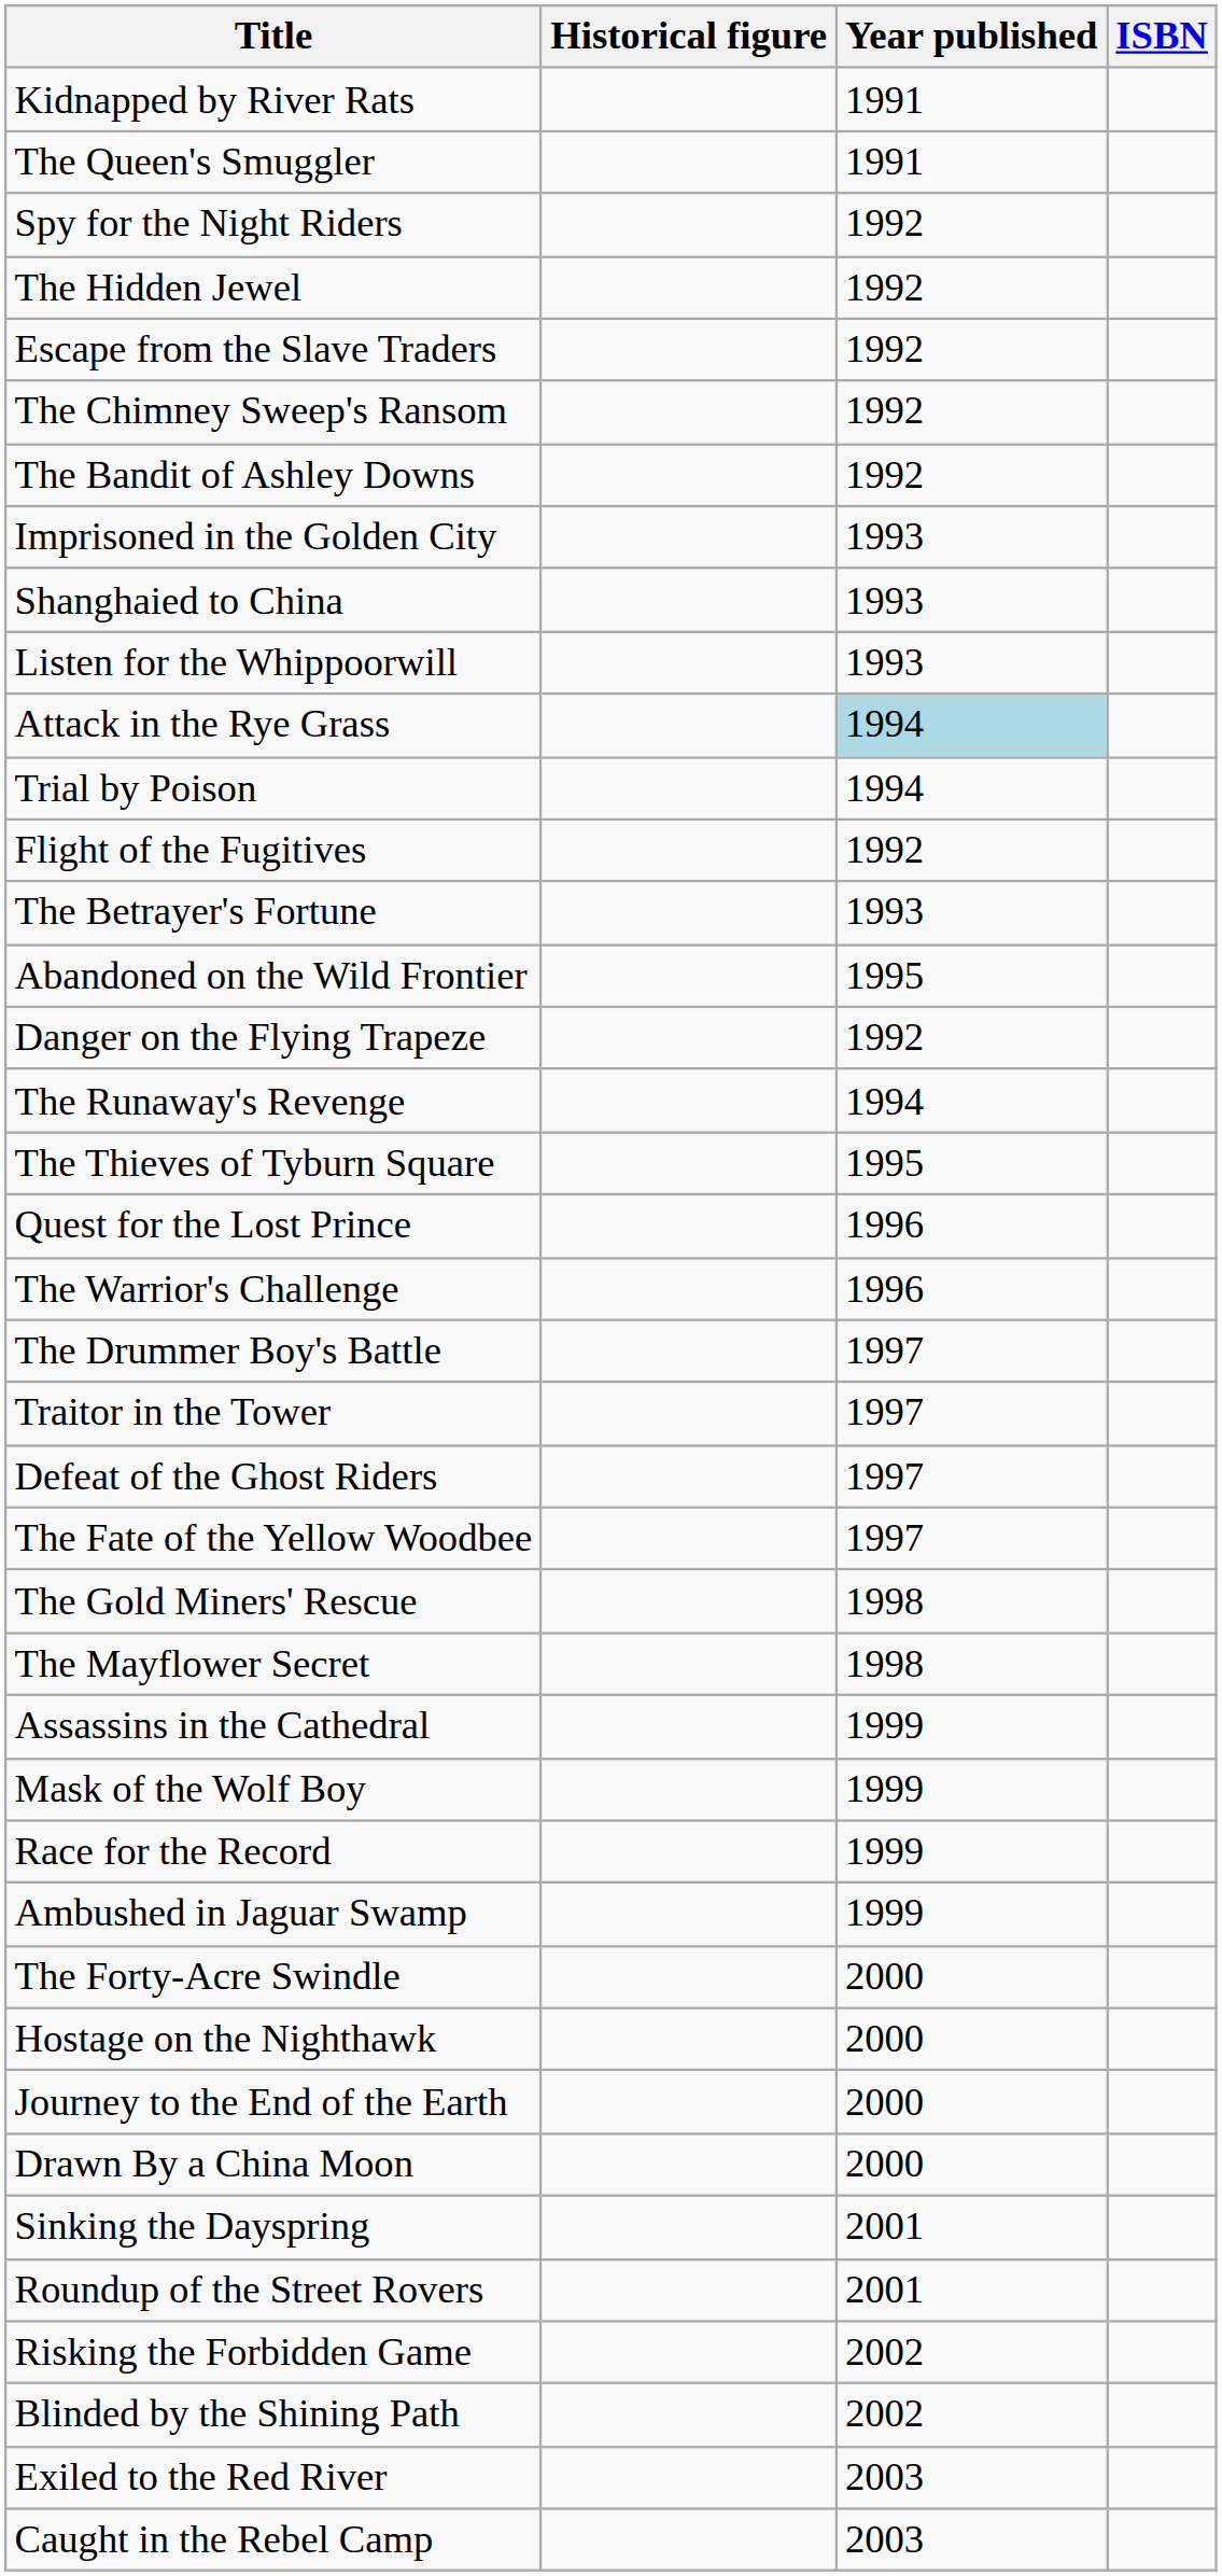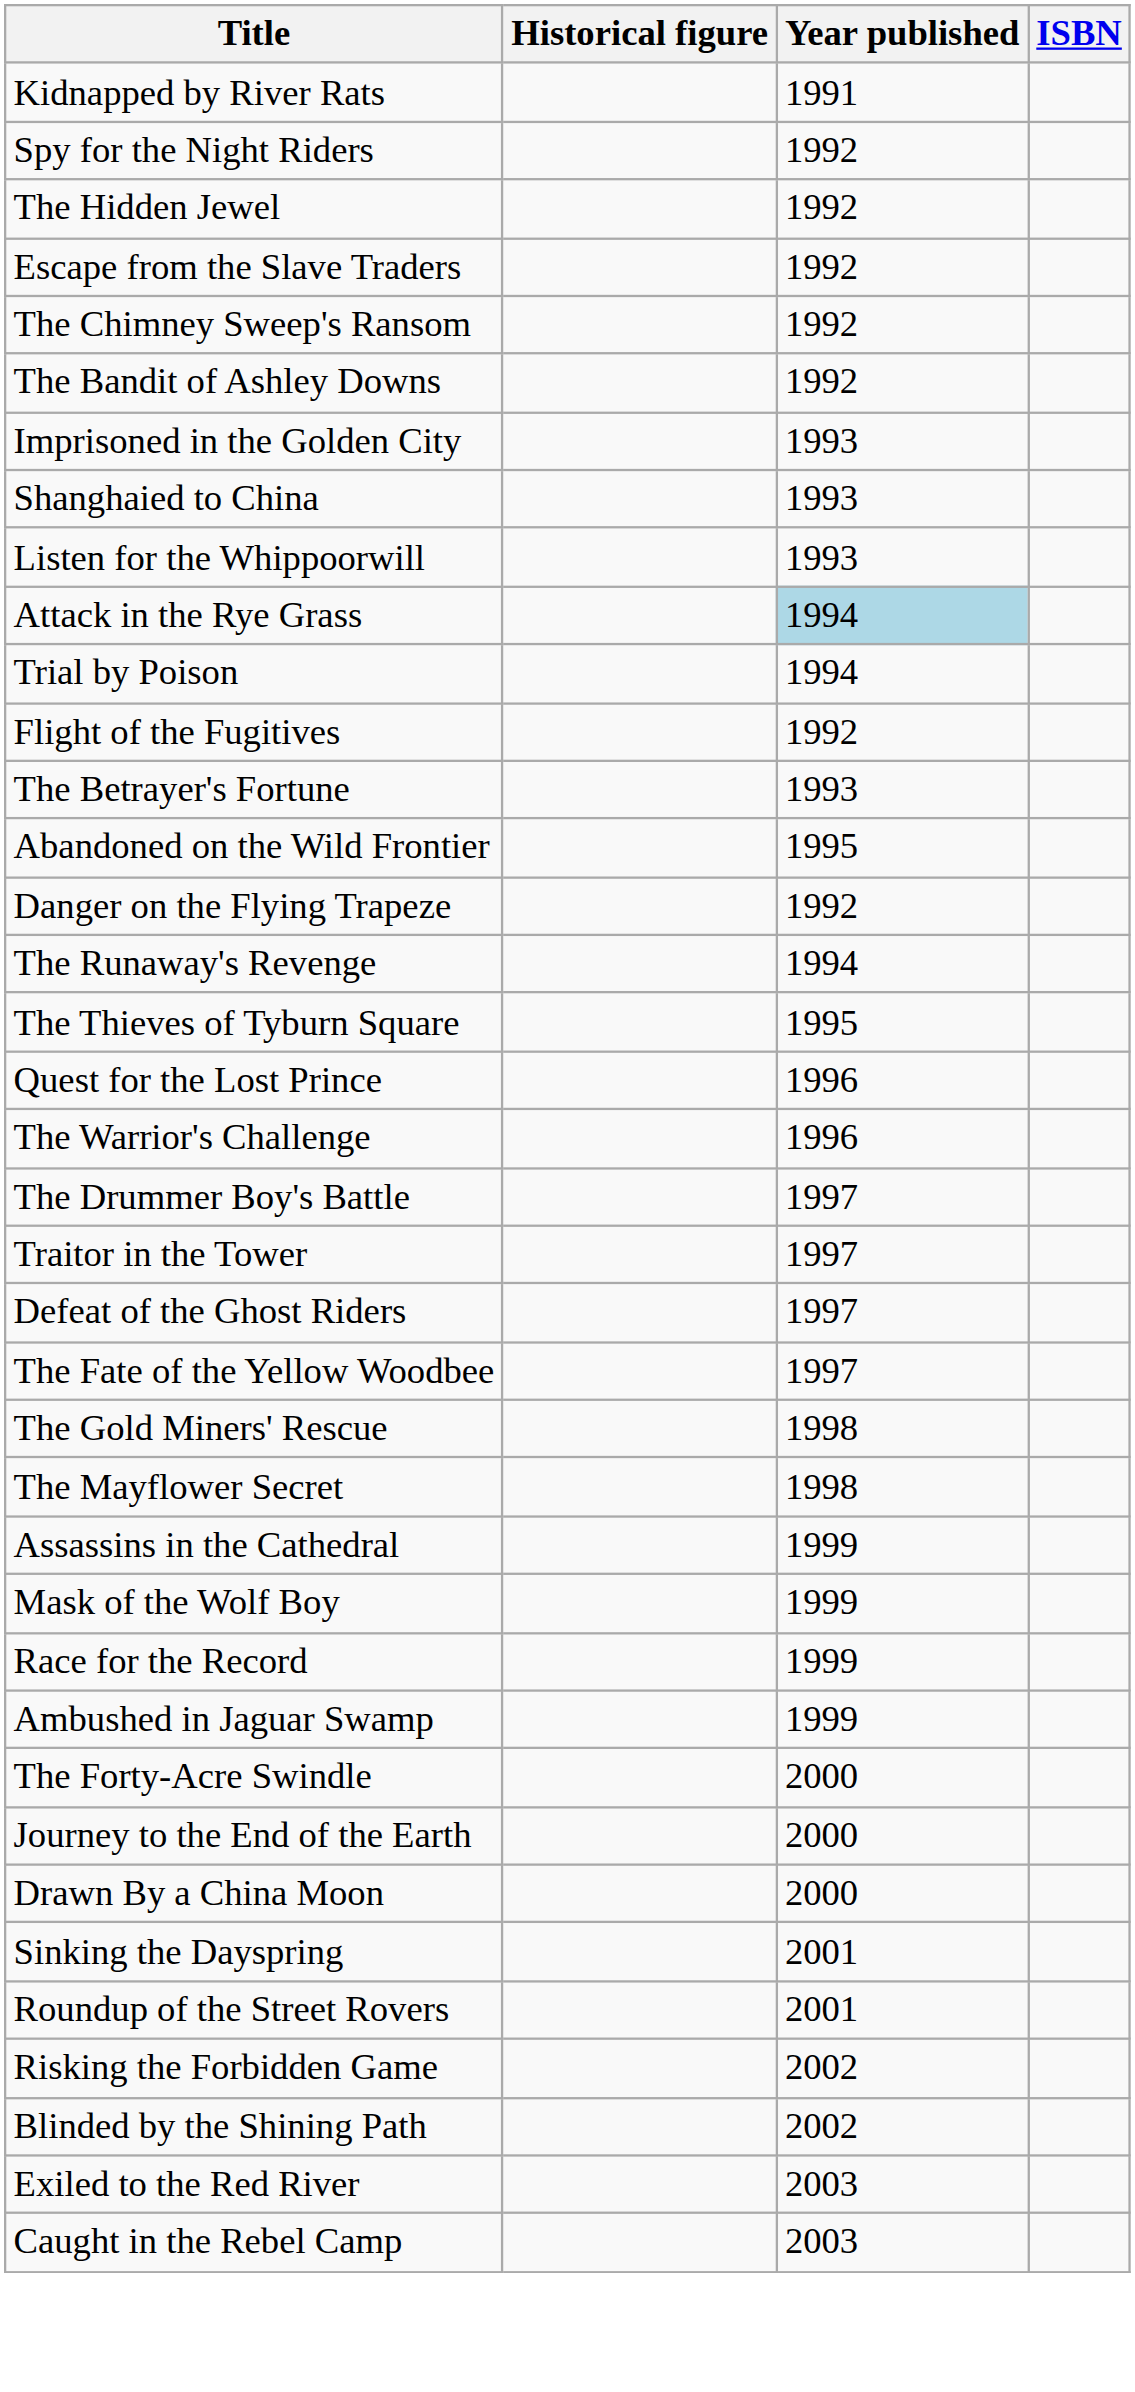 <table class="wikitable sortable">
 <tr>
 <th>Title</th>
 <th>Historical figure</th>
 <th>Year published</th>
 <th><a href='#'>ISBN</a></th>
 </tr>
 <tr>
 <td>Kidnapped by River Rats</td>
-<td></td>
-<td>1991</td>
-<td></td>
-</tr>
-<tr>
-<td>The Queen's Smuggler</td>
 <td></td>
 <td>1991</td>
 <td></td>
 </tr>
 <tr>
 <td>Spy for the Night Riders</td>
 <td></td>
 <td>1992</td>
 <td></td>
 </tr>
 <tr>
 <td>The Hidden Jewel</td>
 <td></td>
 <td>1992</td>
 <td></td>
 </tr>
 <tr>
 <td>Escape from the Slave Traders</td>
 <td></td>
 <td>1992</td>
 <td></td>
 </tr>
 <tr>
 <td>The Chimney Sweep's Ransom</td>
 <td></td>
 <td>1992</td>
 <td></td>
 </tr>
 <tr>
 <td>The Bandit of Ashley Downs</td>
 <td></td>
 <td>1992</td>
 <td></td>
 </tr>
 <tr>
 <td>Imprisoned in the Golden City</td>
 <td></td>
 <td>1993</td>
 <td></td>
 </tr>
 <tr>
 <td>Shanghaied to China</td>
 <td></td>
 <td>1993</td>
 <td></td>
 </tr>
 <tr>
 <td>Listen for the Whippoorwill</td>
 <td></td>
 <td>1993</td>
 <td></td>
 </tr>
 <tr>
 <td>Attack in the Rye Grass</td>
 <td></td>
 <td style="background: lightblue;">1994</td>
 <td></td>
 </tr>
 <tr>
 <td>Trial by Poison</td>
 <td></td>
 <td>1994</td>
 <td></td>
 </tr>
 <tr>
 <td>Flight of the Fugitives</td>
 <td></td>
 <td>1992</td>
 <td></td>
 </tr>
 <tr>
 <td>The Betrayer's Fortune</td>
 <td></td>
 <td>1993</td>
 <td></td>
 </tr>
 <tr>
 <td>Abandoned on the Wild Frontier</td>
 <td></td>
 <td>1995</td>
 <td></td>
 </tr>
 <tr>
 <td>Danger on the Flying Trapeze</td>
 <td></td>
 <td>1992</td>
 <td></td>
 </tr>
 <tr>
 <td>The Runaway's Revenge</td>
 <td></td>
 <td>1994</td>
 <td></td>
 </tr>
 <tr>
 <td>The Thieves of Tyburn Square</td>
 <td></td>
 <td>1995</td>
 <td></td>
 </tr>
 <tr>
 <td>Quest for the Lost Prince</td>
 <td></td>
 <td>1996</td>
 <td></td>
 </tr>
 <tr>
 <td>The Warrior's Challenge</td>
 <td></td>
 <td>1996</td>
 <td></td>
 </tr>
 <tr>
 <td>The Drummer Boy's Battle</td>
 <td></td>
 <td>1997</td>
 <td></td>
 </tr>
 <tr>
 <td>Traitor in the Tower</td>
 <td></td>
 <td>1997</td>
 <td></td>
 </tr>
 <tr>
 <td>Defeat of the Ghost Riders</td>
 <td></td>
 <td>1997</td>
 <td></td>
 </tr>
 <tr>
 <td>The Fate of the Yellow Woodbee</td>
 <td></td>
 <td>1997</td>
 <td></td>
 </tr>
 <tr>
 <td>The Gold Miners' Rescue</td>
 <td></td>
 <td>1998</td>
 <td></td>
 </tr>
 <tr>
 <td>The Mayflower Secret</td>
 <td></td>
 <td>1998</td>
 <td></td>
 </tr>
 <tr>
 <td>Assassins in the Cathedral</td>
 <td></td>
 <td>1999</td>
 <td></td>
 </tr>
 <tr>
 <td>Mask of the Wolf Boy</td>
 <td></td>
 <td>1999</td>
 <td></td>
 </tr>
 <tr>
 <td>Race for the Record</td>
 <td></td>
 <td>1999</td>
 <td></td>
 </tr>
 <tr>
 <td>Ambushed in Jaguar Swamp</td>
 <td></td>
 <td>1999</td>
 <td></td>
 </tr>
 <tr>
 <td>The Forty-Acre Swindle</td>
 <td></td>
 <td>2000</td>
 <td></td>
 </tr>
 <tr>
-<td>Hostage on the Nighthawk</td>
-<td></td>
-<td>2000</td>
-<td></td>
-</tr>
-<tr>
 <td>Journey to the End of the Earth</td>
 <td></td>
 <td>2000</td>
 <td></td>
 </tr>
 <tr>
 <td>Drawn By a China Moon</td>
 <td></td>
 <td>2000</td>
 <td></td>
 </tr>
 <tr>
 <td>Sinking the Dayspring</td>
 <td></td>
 <td>2001</td>
 <td></td>
 </tr>
 <tr>
 <td>Roundup of the Street Rovers</td>
 <td></td>
 <td>2001</td>
 <td></td>
 </tr>
 <tr>
 <td>Risking the Forbidden Game</td>
 <td></td>
 <td>2002</td>
 <td></td>
 </tr>
 <tr>
 <td>Blinded by the Shining Path</td>
 <td></td>
 <td>2002</td>
 <td></td>
 </tr>
 <tr>
 <td>Exiled to the Red River</td>
 <td></td>
 <td>2003</td>
 <td></td>
 </tr>
 <tr>
 <td>Caught in the Rebel Camp</td>
 <td></td>
 <td>2003</td>
 <td></td>
 </tr>
 </table>
